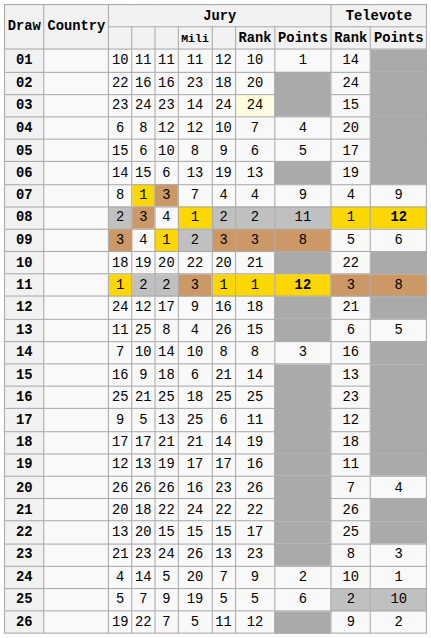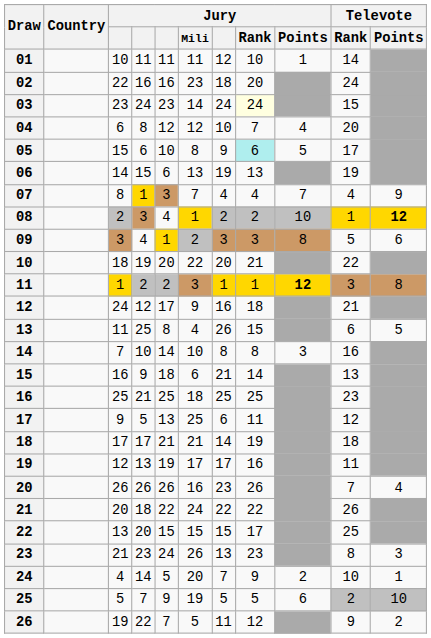 <table class="sortable wikitable collapsible plainrowheaders" style="text-align:center;">
 <tr>
 </tr>
 <tr>
 <th scope="col" rowspan="2">Draw</th>
 <th scope="col" rowspan="2">Country</th>
 <th scope="col" colspan="7">Jury</th>
 <th scope="col" colspan="2">Televote</th>
 </tr>
 <tr>
 <th scope="col"><small></small></th>
 <th scope="col"><small></small></th>
 <th scope="col"><small></small></th>
 <th scope="col"><small>Mili</small></th>
 <th scope="col"><small></small></th>
 <th scope="col">Rank</th>
 <th scope="col">Points</th>
 <th scope="col">Rank</th>
 <th scope="col">Points</th>
 </tr>
 <tr>
 <th scope="row" style="text-align:center;">01</th>
 <td style="text-align:left;"></td>
 <td>10</td>
 <td>11</td>
 <td>11</td>
 <td>11</td>
 <td>12</td>
 <td>10</td>
 <td>1</td>
 <td>14</td>
 <td style="background:#AAAAAA;"></td>
 </tr>
 <tr>
 <th scope="row" style="text-align:center;">02</th>
 <td style="text-align:left;"></td>
 <td>22</td>
 <td>16</td>
 <td>16</td>
 <td>23</td>
 <td>18</td>
 <td>20</td>
 <td style="background:#AAAAAA;"></td>
 <td>24</td>
 <td style="background:#AAAAAA;"></td>
 </tr>
 <tr>
 <th scope="row" style="text-align:center;">03</th>
 <td style="text-align:left;"></td>
 <td>23</td>
 <td>24</td>
 <td>23</td>
 <td>14</td>
 <td>24</td>
 <td style="background: lightyellow;">24</td>
 <td style="background:#AAAAAA;"></td>
 <td>15</td>
 <td style="background:#AAAAAA;"></td>
 </tr>
 <tr>
 <th scope="row" style="text-align:center;">04</th>
 <td style="text-align:left;"></td>
 <td>6</td>
 <td>8</td>
 <td>12</td>
 <td>12</td>
 <td>10</td>
 <td>7</td>
 <td>4</td>
 <td>20</td>
 <td style="background:#AAAAAA;"></td>
 </tr>
 <tr>
 <th scope="row" style="text-align:center;">05</th>
 <td style="text-align:left;"></td>
 <td>15</td>
 <td>6</td>
 <td>10</td>
 <td>8</td>
 <td>9</td>
-<td>6</td>
+<td style="background: paleturquoise;">6</td>
 <td>5</td>
 <td>17</td>
 <td style="background:#AAAAAA;"></td>
 </tr>
 <tr>
 <th scope="row" style="text-align:center;">06</th>
 <td style="text-align:left;"></td>
 <td>14</td>
 <td>15</td>
 <td>6</td>
 <td>13</td>
 <td>19</td>
 <td>13</td>
 <td style="background:#AAAAAA;"></td>
 <td>19</td>
 <td style="background:#AAAAAA;"></td>
 </tr>
 <tr>
 <th scope="row" style="text-align:center;">07</th>
 <td style="text-align:left;"></td>
 <td>8</td>
 <td style="background:gold;">1</td>
 <td style="background:#CC9966;">3</td>
 <td>7</td>
 <td>4</td>
 <td>4</td>
-<td>9</td>
+<td>7</td>
 <td>4</td>
 <td>9</td>
 </tr>
 <tr>
 <th scope="row" style="text-align:center;">08</th>
 <td style="text-align:left;"></td>
 <td style="background:silver;">2</td>
 <td style="background:#CC9966;">3</td>
 <td>4</td>
 <td style="background:gold;">1</td>
 <td style="background:silver;">2</td>
 <td style="background:silver;">2</td>
-<td style="background:silver;">11</td>
+<td style="background:silver;">10</td>
 <td style="background:gold;">1</td>
 <td style="background:gold;"><strong>12</strong></td>
 </tr>
 <tr>
 <th scope="row" style="text-align:center;">09</th>
 <td style="text-align:left;"></td>
 <td style="background:#CC9966;">3</td>
 <td>4</td>
 <td style="background:gold;">1</td>
 <td style="background:silver;">2</td>
 <td style="background:#CC9966;">3</td>
 <td style="background:#CC9966;">3</td>
 <td style="background:#CC9966;">8</td>
 <td>5</td>
 <td>6</td>
 </tr>
 <tr>
 <th scope="row" style="text-align:center;">10</th>
 <td style="text-align:left;"></td>
 <td>18</td>
 <td>19</td>
 <td>20</td>
 <td>22</td>
 <td>20</td>
 <td>21</td>
 <td style="background:#AAAAAA;"></td>
 <td>22</td>
 <td style="background:#AAAAAA;"></td>
 </tr>
 <tr>
 <th scope="row" style="text-align:center;">11</th>
 <td style="text-align:left;"></td>
 <td style="background:gold;">1</td>
 <td style="background:silver;">2</td>
 <td style="background:silver;">2</td>
 <td style="background:#CC9966;">3</td>
 <td style="background:gold;">1</td>
 <td style="background:gold;">1</td>
 <td style="background:gold;"><strong>12</strong></td>
 <td style="background:#CC9966;">3</td>
 <td style="background:#CC9966;">8</td>
 </tr>
 <tr>
 <th scope="row" style="text-align:center;">12</th>
 <td style="text-align:left;"></td>
 <td>24</td>
 <td>12</td>
 <td>17</td>
 <td>9</td>
 <td>16</td>
 <td>18</td>
 <td style="background:#AAAAAA;"></td>
 <td>21</td>
 <td style="background:#AAAAAA;"></td>
 </tr>
 <tr>
 <th scope="row" style="text-align:center;">13</th>
 <td style="text-align:left;"></td>
 <td>11</td>
 <td>25</td>
 <td>8</td>
 <td>4</td>
 <td>26</td>
 <td>15</td>
 <td style="background:#AAAAAA;"></td>
 <td>6</td>
 <td>5</td>
 </tr>
 <tr>
 <th scope="row" style="text-align:center;">14</th>
 <td style="text-align:left;"></td>
 <td>7</td>
 <td>10</td>
 <td>14</td>
 <td>10</td>
 <td>8</td>
 <td>8</td>
 <td>3</td>
 <td>16</td>
 <td style="background:#AAAAAA;"></td>
 </tr>
 <tr>
 <th scope="row" style="text-align:center;">15</th>
 <td style="text-align:left;"></td>
 <td>16</td>
 <td>9</td>
 <td>18</td>
 <td>6</td>
 <td>21</td>
 <td>14</td>
 <td style="background:#AAAAAA;"></td>
 <td>13</td>
 <td style="background:#AAAAAA;"></td>
 </tr>
 <tr>
 <th scope="row" style="text-align:center;">16</th>
 <td style="text-align:left;"></td>
 <td>25</td>
 <td>21</td>
 <td>25</td>
 <td>18</td>
 <td>25</td>
 <td>25</td>
 <td style="background:#AAAAAA;"></td>
 <td>23</td>
 <td style="background:#AAAAAA;"></td>
 </tr>
 <tr>
 <th scope="row" style="text-align:center;">17</th>
 <td style="text-align:left;"></td>
 <td>9</td>
 <td>5</td>
 <td>13</td>
 <td>25</td>
 <td>6</td>
 <td>11</td>
 <td style="background:#AAAAAA;"></td>
 <td>12</td>
 <td style="background:#AAAAAA;"></td>
 </tr>
 <tr>
 <th scope="row" style="text-align:center;">18</th>
 <td style="text-align:left;"></td>
 <td>17</td>
 <td>17</td>
 <td>21</td>
 <td>21</td>
 <td>14</td>
 <td>19</td>
 <td style="background:#AAAAAA;"></td>
 <td>18</td>
 <td style="background:#AAAAAA;"></td>
 </tr>
 <tr>
 <th scope="row" style="text-align:center;">19</th>
 <td style="text-align:left;"></td>
 <td>12</td>
 <td>13</td>
 <td>19</td>
 <td>17</td>
 <td>17</td>
 <td>16</td>
 <td style="background:#AAAAAA;"></td>
 <td>11</td>
 <td style="background:#AAAAAA;"></td>
 </tr>
 <tr>
 <th scope="row" style="text-align:center;">20</th>
 <td style="text-align:left;"></td>
 <td>26</td>
 <td>26</td>
 <td>26</td>
 <td>16</td>
 <td>23</td>
 <td>26</td>
 <td style="background:#AAAAAA;"></td>
 <td>7</td>
 <td>4</td>
 </tr>
 <tr>
 <th scope="row" style="text-align:center;">21</th>
 <td style="text-align:left;"></td>
 <td>20</td>
 <td>18</td>
 <td>22</td>
 <td>24</td>
 <td>22</td>
 <td>22</td>
 <td style="background:#AAAAAA;"></td>
 <td>26</td>
 <td style="background:#AAAAAA;"></td>
 </tr>
 <tr>
 <th scope="row" style="text-align:center;">22</th>
 <td style="text-align:left;"></td>
 <td>13</td>
 <td>20</td>
 <td>15</td>
 <td>15</td>
 <td>15</td>
 <td>17</td>
 <td style="background:#AAAAAA;"></td>
 <td>25</td>
 <td style="background:#AAAAAA;"></td>
 </tr>
 <tr>
 <th scope="row" style="text-align:center;">23</th>
 <td style="text-align:left;"></td>
 <td>21</td>
 <td>23</td>
 <td>24</td>
 <td>26</td>
 <td>13</td>
 <td>23</td>
 <td style="background:#AAAAAA;"></td>
 <td>8</td>
 <td>3</td>
 </tr>
 <tr>
 <th scope="row" style="text-align:center;">24</th>
 <td style="text-align:left;"></td>
 <td>4</td>
 <td>14</td>
 <td>5</td>
 <td>20</td>
 <td>7</td>
 <td>9</td>
 <td>2</td>
 <td>10</td>
 <td>1</td>
 </tr>
 <tr>
 <th scope="row" style="text-align:center;">25</th>
 <td style="text-align:left;"></td>
 <td>5</td>
 <td>7</td>
 <td>9</td>
 <td>19</td>
 <td>5</td>
 <td>5</td>
 <td>6</td>
 <td style="background:silver;">2</td>
 <td style="background:silver;">10</td>
 </tr>
 <tr>
 <th scope="row" style="text-align:center;">26</th>
 <td style="text-align:left;"></td>
 <td>19</td>
 <td>22</td>
 <td>7</td>
 <td>5</td>
 <td>11</td>
 <td>12</td>
 <td style="background:#AAAAAA;"></td>
 <td>9</td>
 <td>2</td>
 </tr>
 </table>
